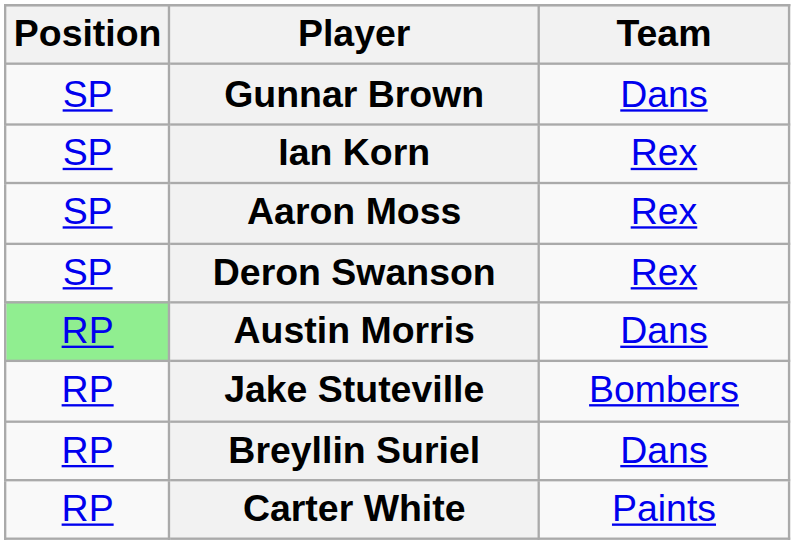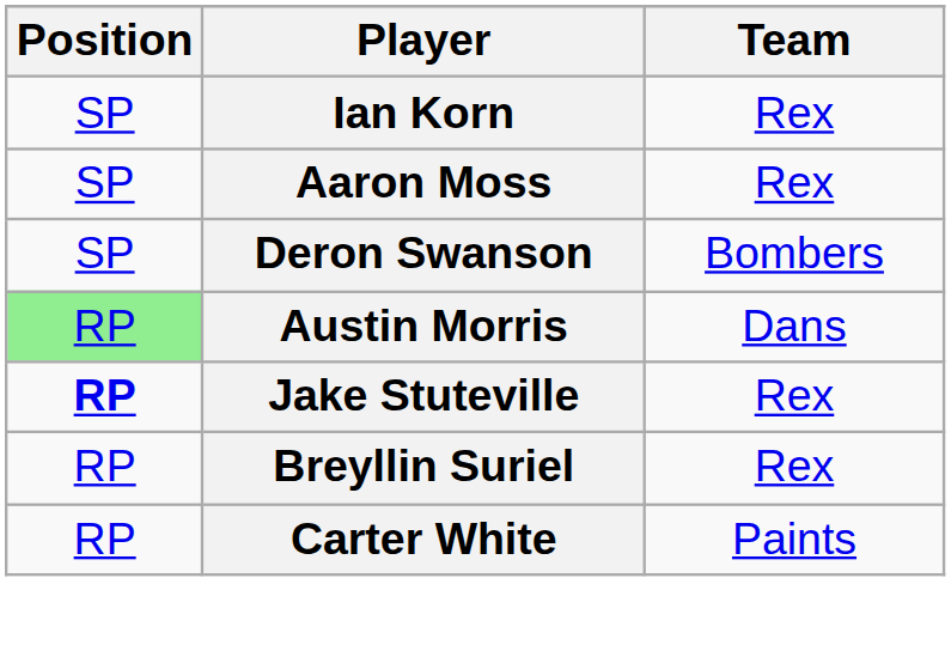 <table class="wikitable sortable plainrowheaders" style="text-align:center;">
 <tr>
 </tr>
 <tr>
 <th scope="col">Position</th>
 <th scope="col" style="width:150px;">Player</th>
 <th scope="col" style="width:100px;">Team</th>
-</tr>
-<tr>
-<td><a href='#'>SP</a></td>
-<th scope="row" style="text-align:center">Gunnar Brown</th>
-<td><a href='#'>Dans</a></td>
 </tr>
 <tr>
 <td><a href='#'>SP</a></td>
 <th scope="row" style="text-align:center">Ian Korn</th>
 <td><a href='#'>Rex</a></td>
 </tr>
 <tr>
 <td><a href='#'>SP</a></td>
 <th scope="row" style="text-align:center">Aaron Moss</th>
 <td><a href='#'>Rex</a></td>
 </tr>
 <tr>
 <td><a href='#'>SP</a></td>
 <th scope="row" style="text-align:center">Deron Swanson</th>
-<td><a href='#'>Rex</a></td>
+<td><a href='#'>Bombers</a></td>
 </tr>
 <tr>
 <td style="background: lightgreen;"><a href='#'>RP</a></td>
 <th scope="row" style="text-align:center">Austin Morris</th>
 <td><a href='#'>Dans</a></td>
 </tr>
 <tr>
-<td><a href='#'>RP</a></td>
+<td><strong><a href='#'>RP</a></strong></td>
 <th scope="row" style="text-align:center">Jake Stuteville</th>
-<td><a href='#'>Bombers</a></td>
+<td><a href='#'>Rex</a></td>
 </tr>
 <tr>
 <td><a href='#'>RP</a></td>
 <th scope="row" style="text-align:center">Breyllin Suriel</th>
-<td><a href='#'>Dans</a></td>
+<td><a href='#'>Rex</a></td>
 </tr>
 <tr>
 <td><a href='#'>RP</a></td>
 <th scope="row" style="text-align:center">Carter White</th>
 <td><a href='#'>Paints</a></td>
 </tr>
 </table>
